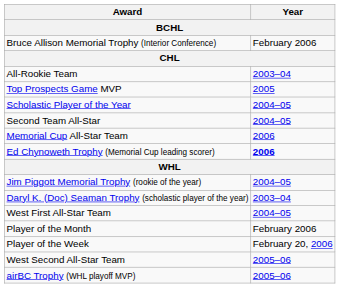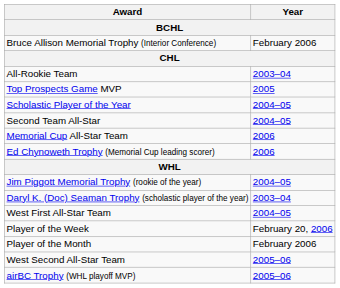 <table class="wikitable" border="1">
 <tr>
 <th>Award</th>
 <th>Year</th>
 </tr>
 <tr>
 <th colspan="2">BCHL</th>
 </tr>
 <tr>
 <td>Bruce Allison Memorial Trophy <small>(Interior Conference)</small></td>
 <td>February 2006</td>
 </tr>
 <tr>
 <th colspan="2">CHL</th>
 </tr>
 <tr>
 <td>All-Rookie Team</td>
 <td><a href='#'>2003–04</a></td>
 </tr>
 <tr>
 <td><a href='#'>Top Prospects Game</a> MVP</td>
 <td><a href='#'>2005</a></td>
 </tr>
 <tr>
 <td><a href='#'>Scholastic Player of the Year</a></td>
 <td><a href='#'>2004–05</a></td>
 </tr>
 <tr>
 <td>Second Team All-Star</td>
 <td><a href='#'>2004–05</a></td>
 </tr>
 <tr>
 <td><a href='#'>Memorial Cup</a> All-Star Team</td>
 <td><a href='#'>2006</a></td>
 </tr>
 <tr>
 <td><a href='#'>Ed Chynoweth Trophy</a> <small>(Memorial Cup leading scorer)</small></td>
-<td><strong><a href='#'>2006</a></strong></td>
+<td><a href='#'>2006</a></td>
 </tr>
 <tr>
 <th colspan="2">WHL</th>
 </tr>
 <tr>
 <td><a href='#'>Jim Piggott Memorial Trophy</a> <small>(rookie of the year)</small></td>
 <td><a href='#'>2004–05</a></td>
 </tr>
 <tr>
 <td><a href='#'>Daryl K. (Doc) Seaman Trophy</a> <small>(scholastic player of the year)</small></td>
 <td><a href='#'>2003–04</a></td>
 </tr>
 <tr>
 <td>West First All-Star Team</td>
 <td><a href='#'>2004–05</a></td>
 </tr>
 <tr>
+<td>Player of the Week</td>
+<td>February 20, <a href='#'>2006</a></td>
+</tr>
+<tr>
 <td>Player of the Month</td>
 <td>February 2006</td>
-</tr>
-<tr>
-<td>Player of the Week</td>
-<td>February 20, <a href='#'>2006</a></td>
 </tr>
 <tr>
 <td>West Second All-Star Team</td>
 <td><a href='#'>2005–06</a></td>
 </tr>
 <tr>
 <td><a href='#'>airBC Trophy</a> <small>(WHL playoff MVP)</small></td>
 <td><a href='#'>2005–06</a></td>
 </tr>
 </table>
